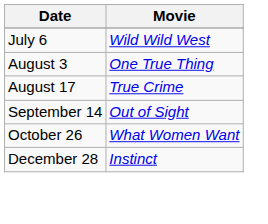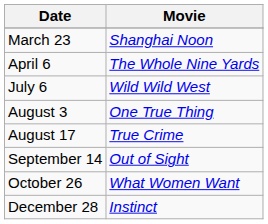 <table class="wikitable plainrowheaders">
 <tr>
 <th scope="col">Date</th>
 <th scope="col">Movie</th>
 </tr>
 <tr>
+</tr>
+<tr>
+<td>March 23</td>
+<td><em><a href='#'>Shanghai Noon</a></em></td>
+</tr>
+<tr>
+<td>April 6</td>
+<td><em><a href='#'>The Whole Nine Yards</a></em></td>
 </tr>
 <tr>
 <td>July 6</td>
 <td><em><a href='#'>Wild Wild West</a></em></td>
 </tr>
 <tr>
 <td>August 3</td>
 <td><em><a href='#'>One True Thing</a></em></td>
 </tr>
 <tr>
 <td>August 17</td>
 <td><em><a href='#'>True Crime</a></em></td>
 </tr>
 <tr>
 <td>September 14</td>
 <td><em><a href='#'>Out of Sight</a></em></td>
 </tr>
 <tr>
 <td>October 26</td>
 <td><em><a href='#'>What Women Want</a></em></td>
 </tr>
 <tr>
 <td>December 28</td>
 <td><em><a href='#'>Instinct</a></em></td>
 </tr>
 </table>
